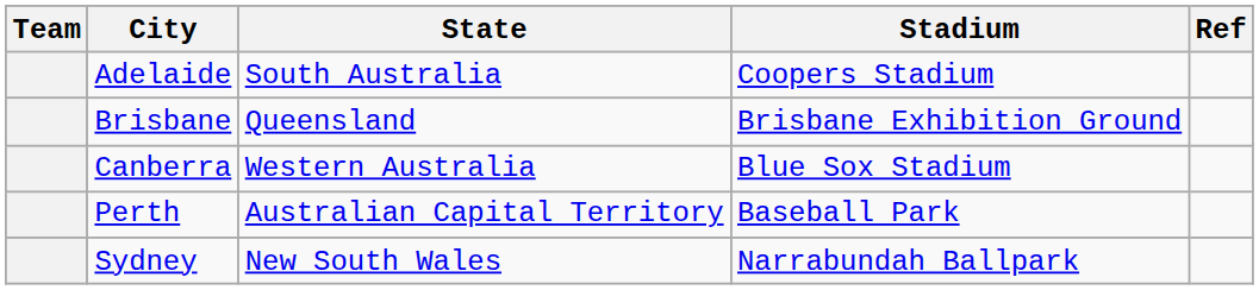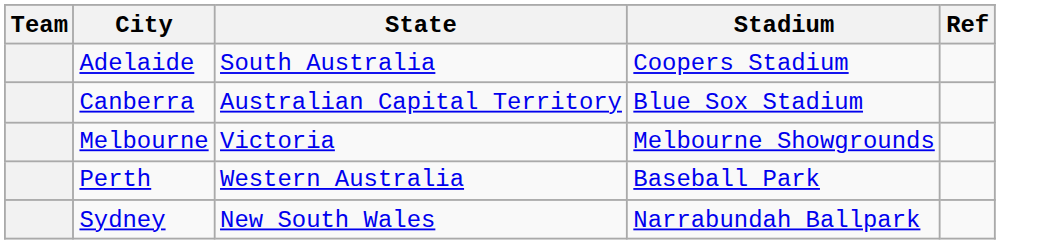 <table class="wikitable sortable plainrowheaders" style="font-size:100%;">
 <tr>
 <th scope="col">Team</th>
 <th scope="col">City</th>
 <th scope="col">State</th>
 <th scope="col">Stadium</th>
 <th scope="col" class="unsortable">Ref</th>
 </tr>
 <tr>
 <th scope="row"></th>
 <td><a href='#'>Adelaide</a></td>
 <td><a href='#'>South Australia</a></td>
 <td><a href='#'>Coopers Stadium</a></td>
 <td></td>
 </tr>
 <tr>
 <th scope="row"></th>
-<td><a href='#'>Brisbane</a></td>
-<td><a href='#'>Queensland</a></td>
-<td><a href='#'>Brisbane Exhibition Ground</a></td>
-<td></td>
-</tr>
-<tr>
-<th scope="row"></th>
 <td><a href='#'>Canberra</a></td>
-<td><a href='#'>Western Australia</a></td>
+<td><a href='#'>Australian Capital Territory</a></td>
 <td><a href='#'>Blue Sox Stadium</a></td>
 <td></td>
 </tr>
 <tr>
 <th scope="row"></th>
+<td><a href='#'>Melbourne</a></td>
+<td><a href='#'>Victoria</a></td>
+<td><a href='#'>Melbourne Showgrounds</a></td>
+<td></td>
+</tr>
+<tr>
+<th scope="row"></th>
 <td><a href='#'>Perth</a></td>
-<td><a href='#'>Australian Capital Territory</a></td>
+<td><a href='#'>Western Australia</a></td>
 <td><a href='#'>Baseball Park</a></td>
 <td></td>
 </tr>
 <tr>
 <th scope="row"></th>
 <td><a href='#'>Sydney</a></td>
 <td><a href='#'>New South Wales</a></td>
 <td><a href='#'>Narrabundah Ballpark</a></td>
 <td></td>
 </tr>
 </table>
